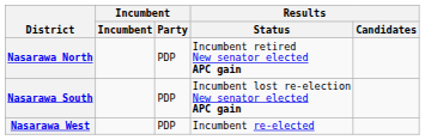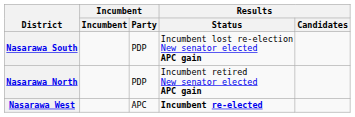 <table class="wikitable sortable">
 <tr valign=bottom>
 <th rowspan=2>District</th>
 <th colspan=2>Incumbent</th>
 <th colspan=2>Results</th>
 </tr>
 <tr valign=bottom>
 <th>Incumbent</th>
 <th>Party</th>
 <th>Status</th>
 <th>Candidates</th>
 </tr>
 <tr>
+<th><a href='#'>Nasarawa South</a></th>
+<td></td>
+<td>PDP</td>
+<td>Incumbent lost re-election<br><a href='#'>New senator elected</a><br><strong>APC gain</strong></td>
+<td nowrap></td>
+</tr>
+<tr>
 <th><a href='#'>Nasarawa North</a></th>
 <td></td>
 <td>PDP</td>
 <td>Incumbent retired<br><a href='#'>New senator elected</a><br><strong>APC gain</strong></td>
 <td nowrap></td>
 </tr>
 <tr>
-<th><a href='#'>Nasarawa South</a></th>
-<td></td>
-<td>PDP</td>
-<td>Incumbent lost re-election<br><a href='#'>New senator elected</a><br><strong>APC gain</strong></td>
-<td nowrap></td>
-</tr>
-<tr>
 <th><a href='#'>Nasarawa West</a></th>
 <td></td>
-<td>PDP</td>
-<td>Incumbent <a href='#'>re-elected</a></td>
+<td>APC</td>
+<td><strong>Incumbent <a href='#'>re-elected</a></strong></td>
 <td nowrap></td>
 </tr>
 </table>
